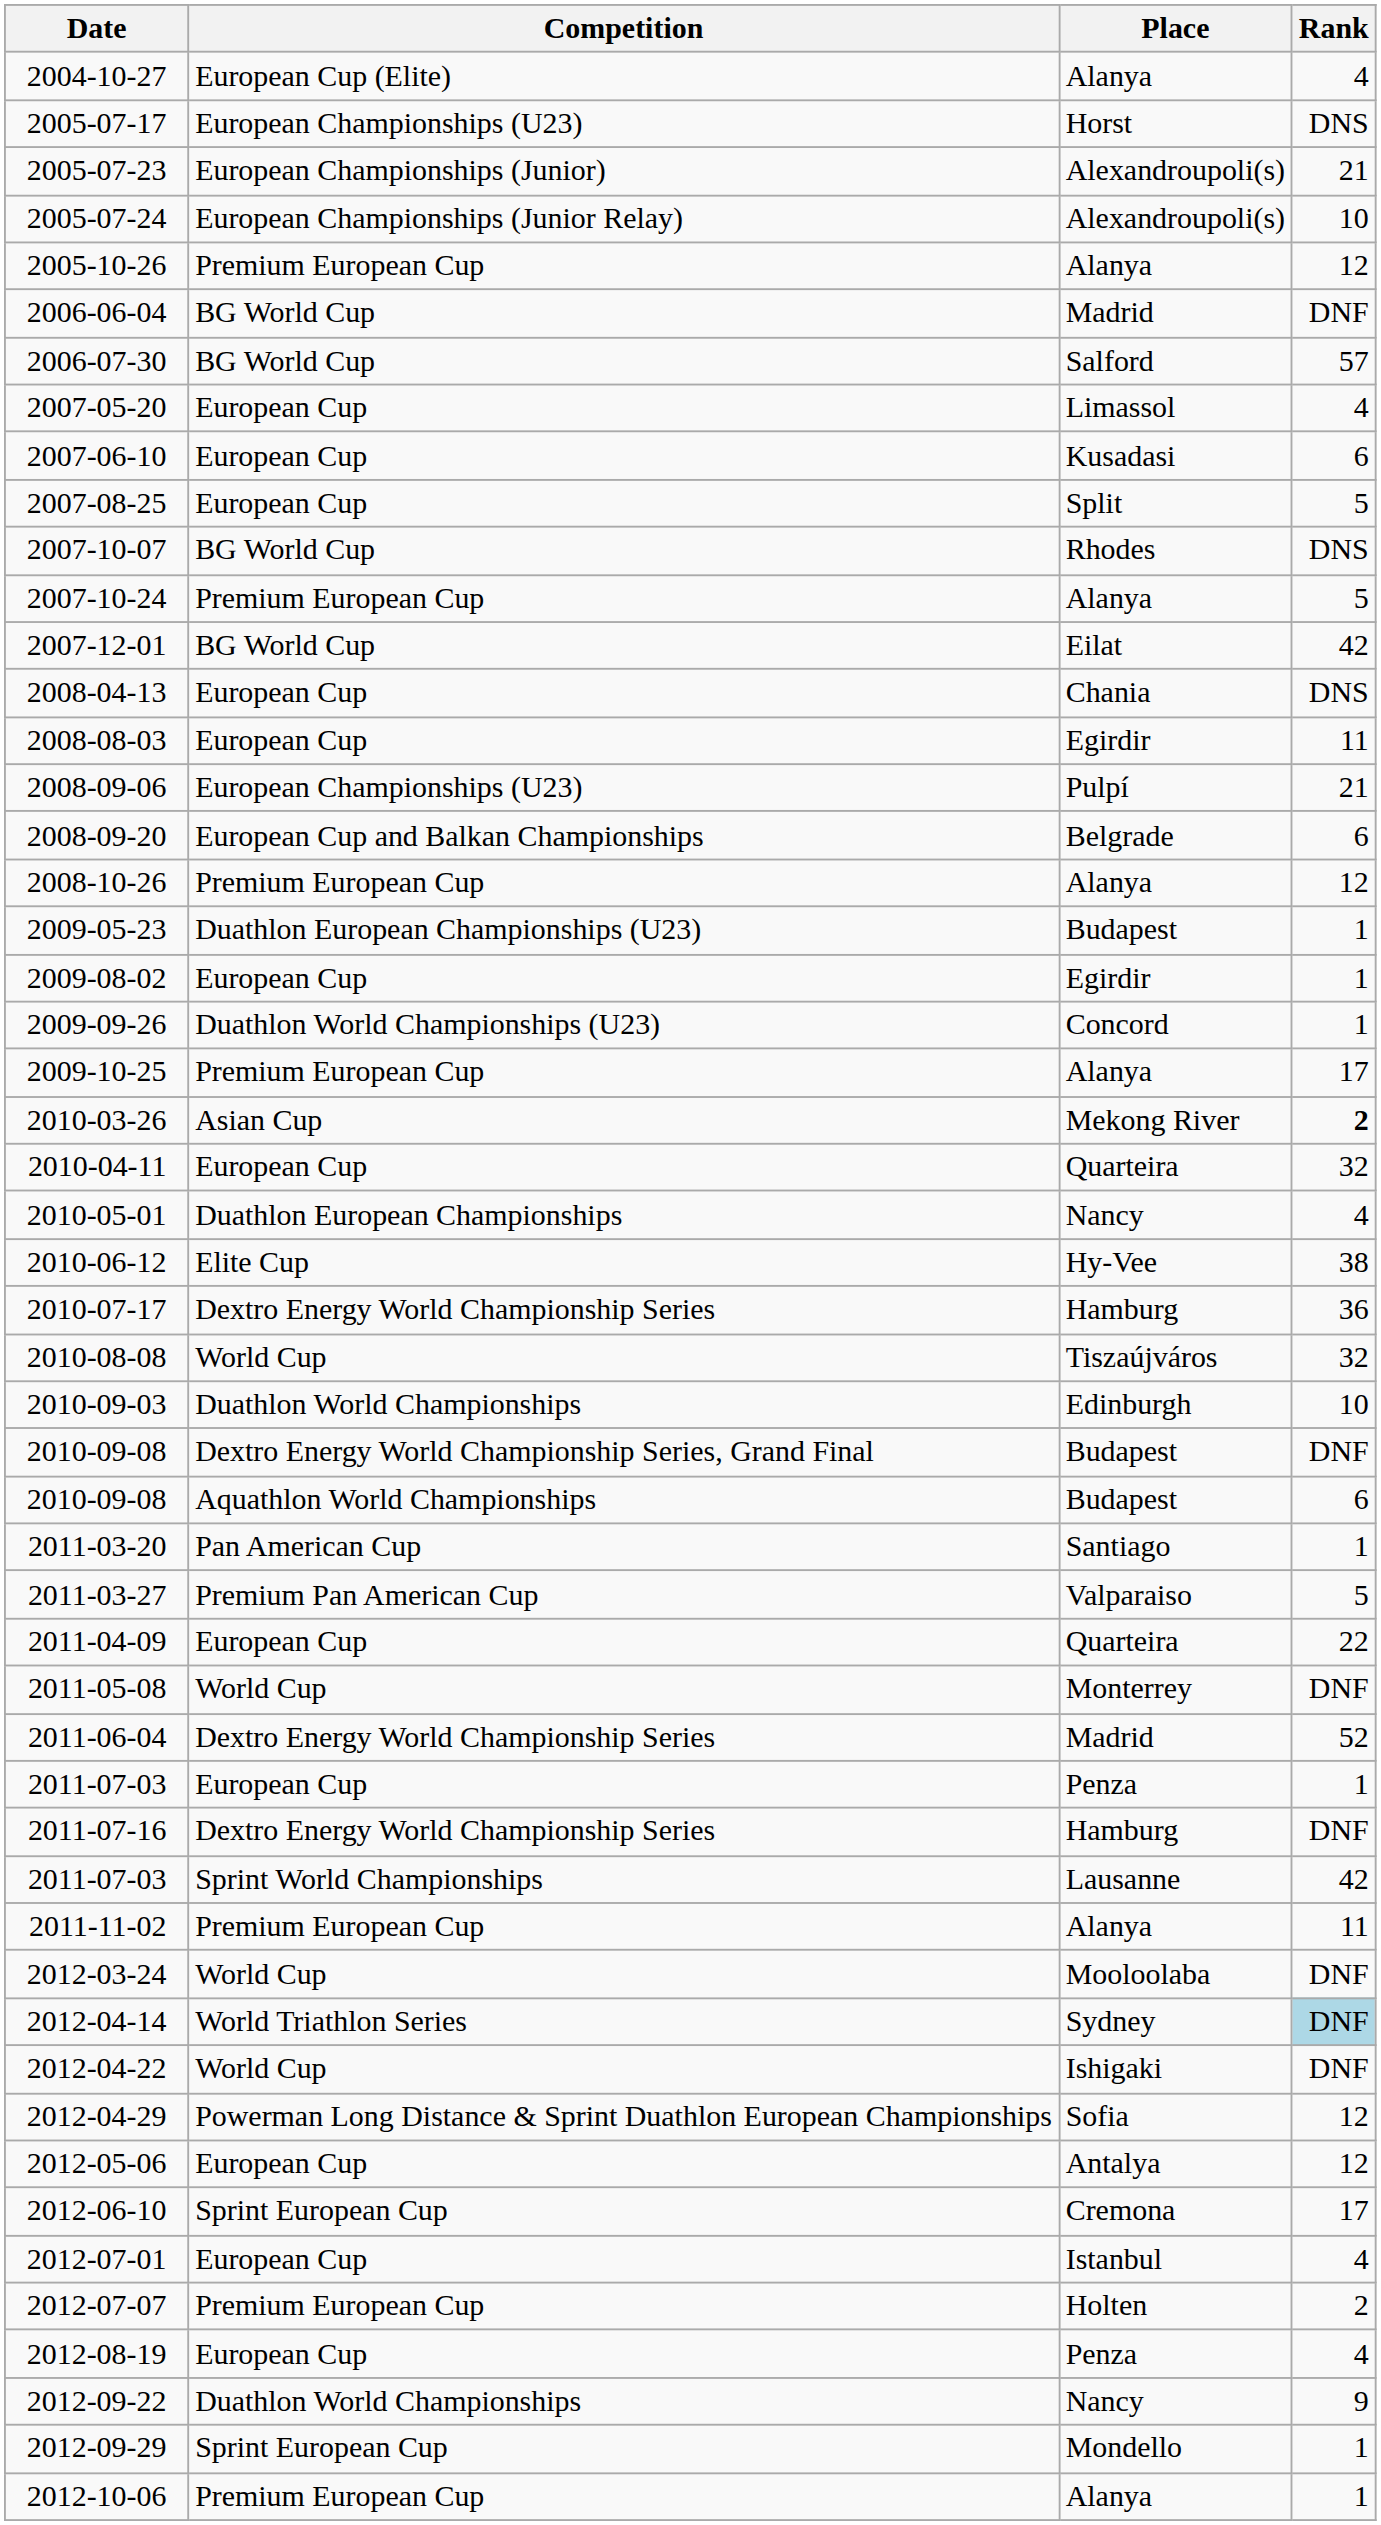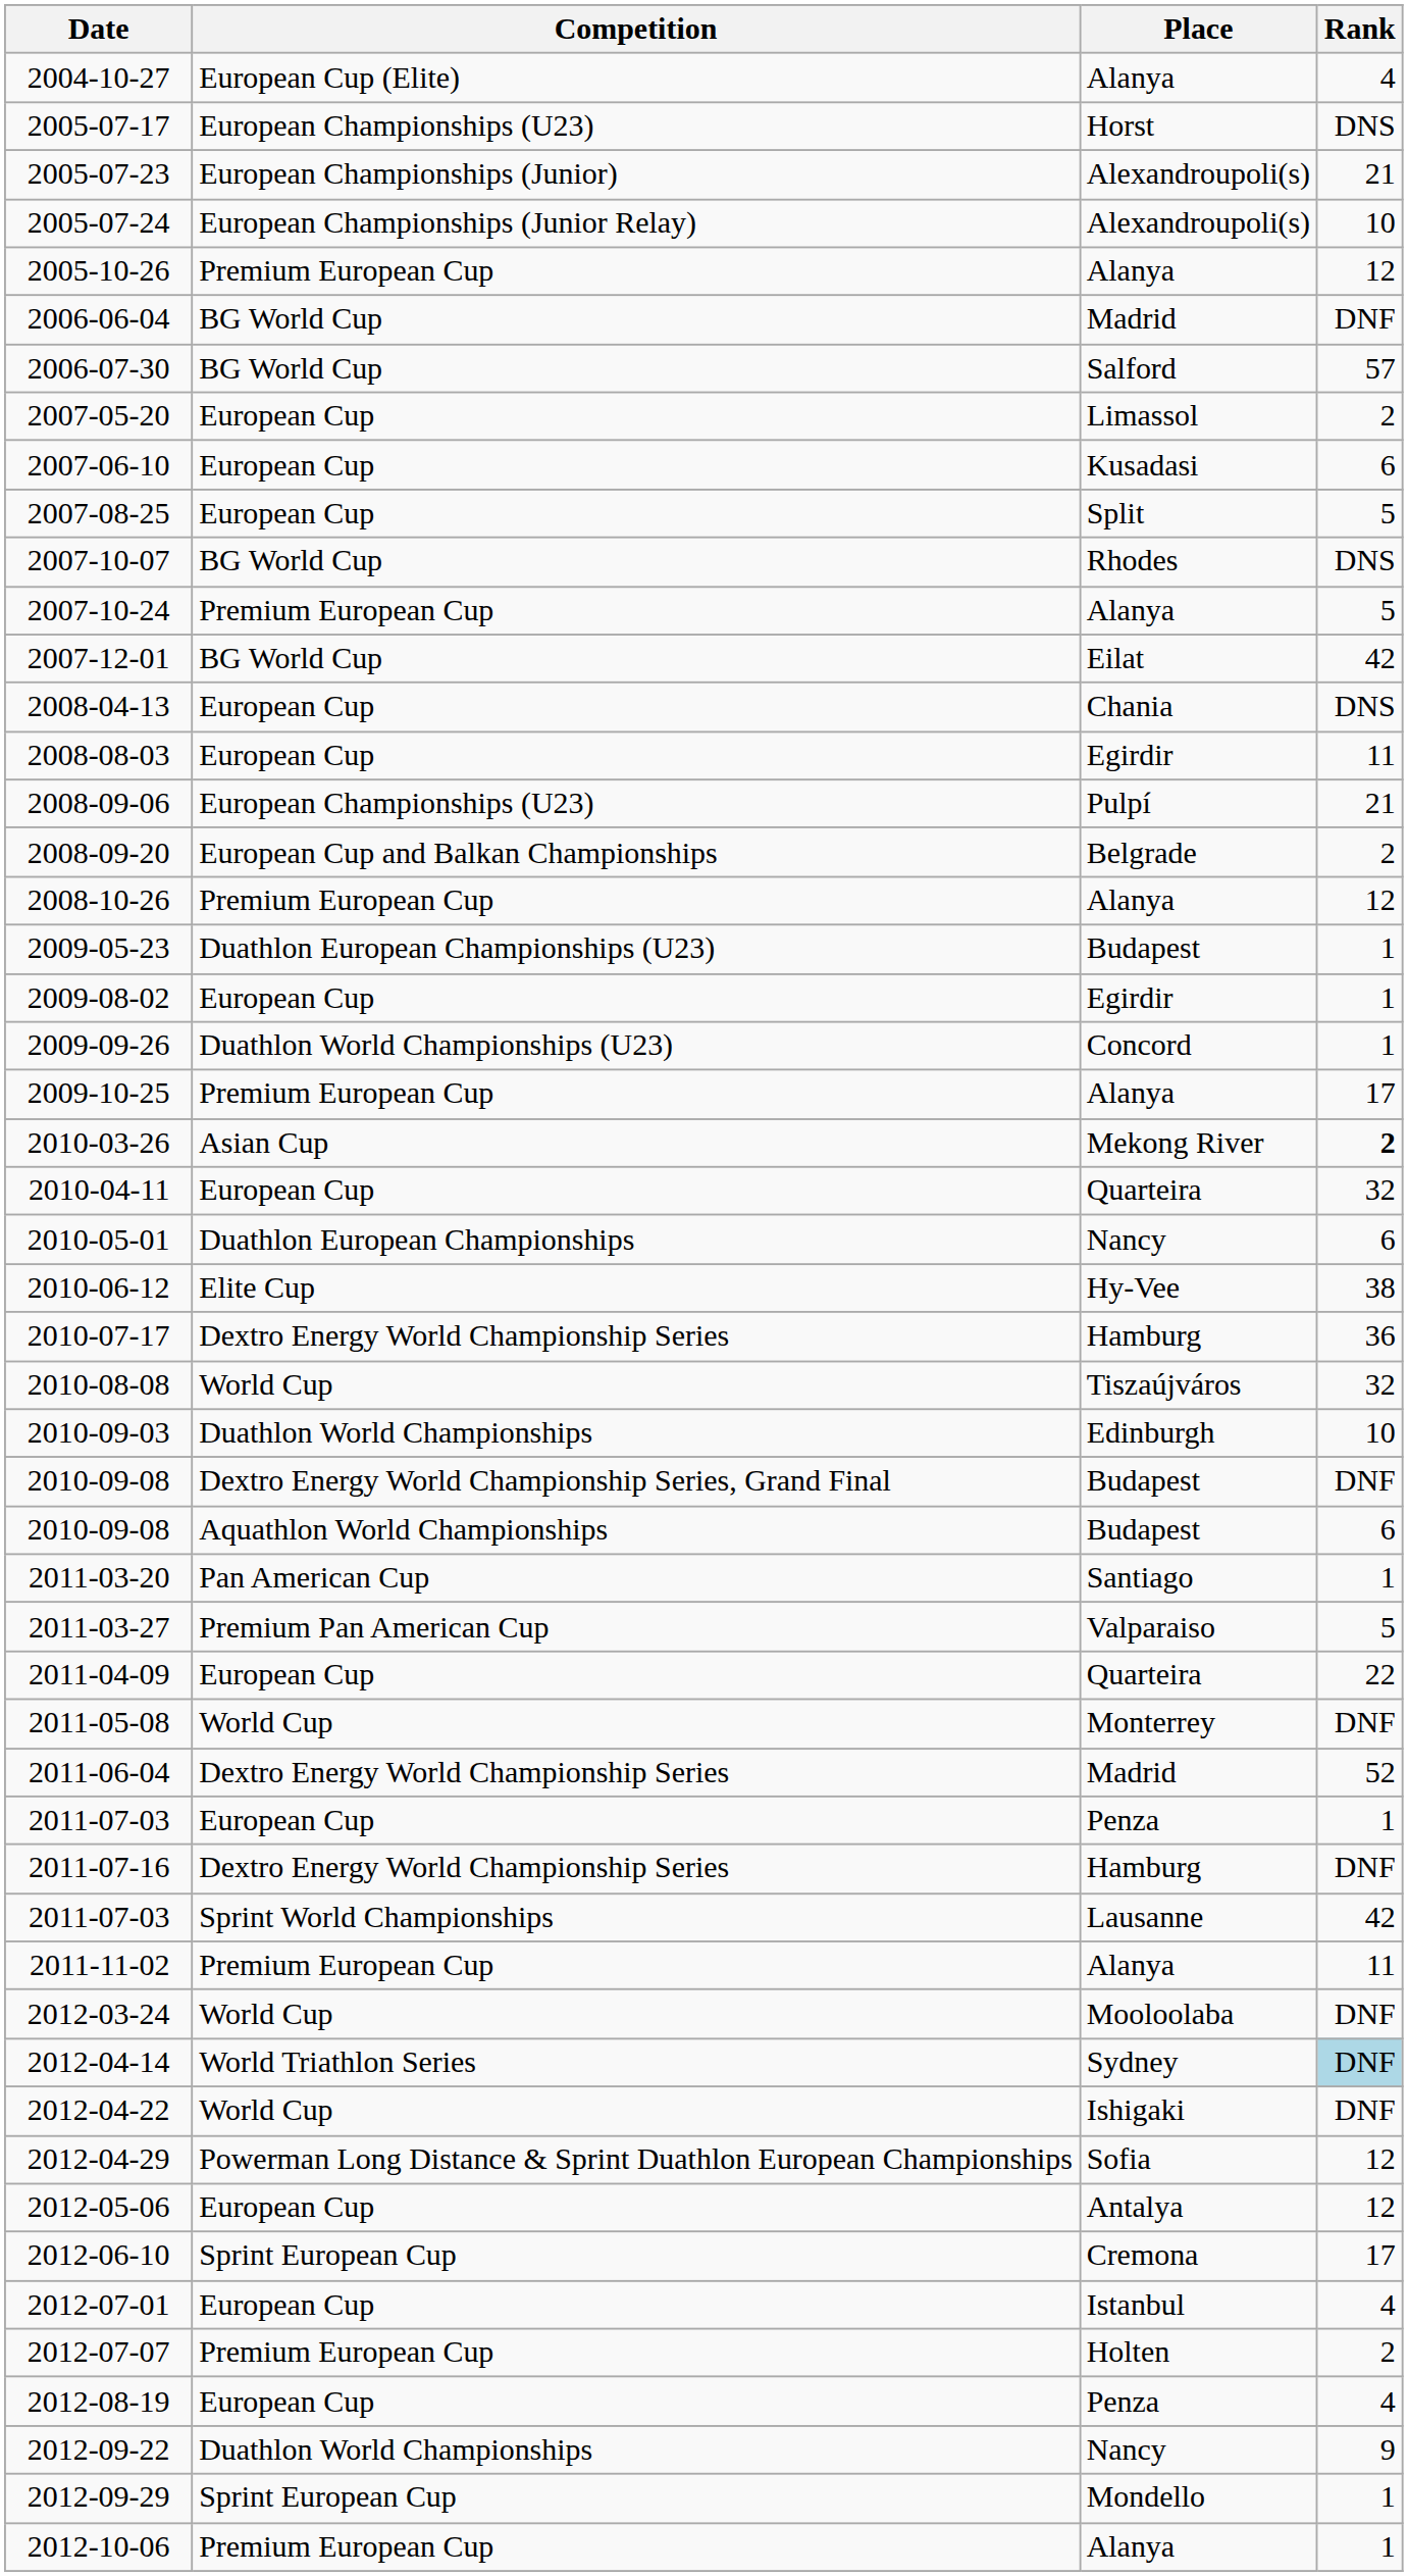 <table class="wikitable sortable">
 <tr>
 <th>Date</th>
 <th>Competition</th>
 <th>Place</th>
 <th>Rank</th>
 </tr>
 <tr>
 <td style="text-align:right">  2004-10-27  </td>
 <td>European Cup (Elite)</td>
 <td>Alanya</td>
 <td style="text-align:right">4</td>
 </tr>
 <tr>
 <td style="text-align:right">  2005-07-17  </td>
 <td>European Championships (U23)</td>
 <td>Horst</td>
 <td style="text-align:right">DNS</td>
 </tr>
 <tr>
 <td style="text-align:right">  2005-07-23  </td>
 <td>European Championships (Junior)</td>
 <td>Alexandroupoli(s)</td>
 <td style="text-align:right">21</td>
 </tr>
 <tr>
 <td style="text-align:right">  2005-07-24  </td>
 <td>European Championships (Junior Relay)</td>
 <td>Alexandroupoli(s)</td>
 <td style="text-align:right">10</td>
 </tr>
 <tr>
 <td style="text-align:right">  2005-10-26  </td>
 <td>Premium European Cup</td>
 <td>Alanya</td>
 <td style="text-align:right">12</td>
 </tr>
 <tr>
 <td style="text-align:right">  2006-06-04  </td>
 <td>BG World Cup</td>
 <td>Madrid</td>
 <td style="text-align:right">DNF</td>
 </tr>
 <tr>
 <td style="text-align:right">  2006-07-30  </td>
 <td>BG World Cup</td>
 <td>Salford</td>
 <td style="text-align:right">57</td>
 </tr>
 <tr>
 <td style="text-align:right">  2007-05-20  </td>
 <td>European Cup</td>
 <td>Limassol</td>
-<td style="text-align:right">4</td>
+<td style="text-align:right">2</td>
 </tr>
 <tr>
 <td style="text-align:right">  2007-06-10  </td>
 <td>European Cup</td>
 <td>Kusadasi</td>
 <td style="text-align:right">6</td>
 </tr>
 <tr>
 <td style="text-align:right">  2007-08-25  </td>
 <td>European Cup</td>
 <td>Split</td>
 <td style="text-align:right">5</td>
 </tr>
 <tr>
 <td style="text-align:right">  2007-10-07  </td>
 <td>BG World Cup</td>
 <td>Rhodes</td>
 <td style="text-align:right">DNS</td>
 </tr>
 <tr>
 <td style="text-align:right">  2007-10-24  </td>
 <td>Premium European Cup</td>
 <td>Alanya</td>
 <td style="text-align:right">5</td>
 </tr>
 <tr>
 <td style="text-align:right">  2007-12-01  </td>
 <td>BG World Cup</td>
 <td>Eilat</td>
 <td style="text-align:right">42</td>
 </tr>
 <tr>
 <td style="text-align:right">  2008-04-13  </td>
 <td>European Cup</td>
 <td>Chania</td>
 <td style="text-align:right">DNS</td>
 </tr>
 <tr>
 <td style="text-align:right">  2008-08-03  </td>
 <td>European Cup</td>
 <td>Egirdir</td>
 <td style="text-align:right">11</td>
 </tr>
 <tr>
 <td style="text-align:right">  2008-09-06  </td>
 <td>European Championships (U23)</td>
 <td>Pulpí</td>
 <td style="text-align:right">21</td>
 </tr>
 <tr>
 <td style="text-align:right">  2008-09-20  </td>
 <td>European Cup and Balkan Championships</td>
 <td>Belgrade</td>
-<td style="text-align:right">6</td>
+<td style="text-align:right">2</td>
 </tr>
 <tr>
 <td style="text-align:right">  2008-10-26  </td>
 <td>Premium European Cup</td>
 <td>Alanya</td>
 <td style="text-align:right">12</td>
 </tr>
 <tr>
 <td style="text-align:right">  2009-05-23  </td>
 <td>Duathlon European Championships (U23)</td>
 <td>Budapest</td>
 <td style="text-align:right">1</td>
 </tr>
 <tr>
 <td style="text-align:right">  2009-08-02  </td>
 <td>European Cup</td>
 <td>Egirdir</td>
 <td style="text-align:right">1</td>
 </tr>
 <tr>
 <td style="text-align:right">  2009-09-26  </td>
 <td>Duathlon World Championships (U23)</td>
 <td>Concord</td>
 <td style="text-align:right">1</td>
 </tr>
 <tr>
 <td style="text-align:right">  2009-10-25  </td>
 <td>Premium European Cup</td>
 <td>Alanya</td>
 <td style="text-align:right">17</td>
 </tr>
 <tr>
 <td style="text-align:right">  2010-03-26  </td>
 <td>Asian Cup</td>
 <td>Mekong River</td>
 <td style="text-align:right"><strong>2</strong></td>
 </tr>
 <tr>
 <td style="text-align:right">  2010-04-11  </td>
 <td>European Cup</td>
 <td>Quarteira</td>
 <td style="text-align:right">32</td>
 </tr>
 <tr>
 <td style="text-align:right">  2010-05-01  </td>
 <td>Duathlon European Championships</td>
 <td>Nancy</td>
-<td style="text-align:right">4</td>
+<td style="text-align:right">6</td>
 </tr>
 <tr>
 <td style="text-align:right">  2010-06-12  </td>
 <td>Elite Cup</td>
 <td>Hy-Vee</td>
 <td style="text-align:right">38</td>
 </tr>
 <tr>
 <td style="text-align:right">  2010-07-17  </td>
 <td>Dextro Energy World Championship Series</td>
 <td>Hamburg</td>
 <td style="text-align:right">36</td>
 </tr>
 <tr>
 <td style="text-align:right">  2010-08-08  </td>
 <td>World Cup</td>
 <td>Tiszaújváros</td>
 <td style="text-align:right">32</td>
 </tr>
 <tr>
 <td style="text-align:right">  2010-09-03  </td>
 <td>Duathlon World Championships</td>
 <td>Edinburgh</td>
 <td style="text-align:right">10</td>
 </tr>
 <tr>
 <td style="text-align:right">  2010-09-08  </td>
 <td>Dextro Energy World Championship Series, Grand Final</td>
 <td>Budapest</td>
 <td style="text-align:right">DNF</td>
 </tr>
 <tr>
 <td style="text-align:right">  2010-09-08  </td>
 <td>Aquathlon World Championships</td>
 <td>Budapest</td>
 <td style="text-align:right">6</td>
 </tr>
 <tr>
 <td style="text-align:right">  2011-03-20  </td>
 <td>Pan American Cup</td>
 <td>Santiago</td>
 <td style="text-align:right">1</td>
 </tr>
 <tr>
 <td style="text-align:right">  2011-03-27  </td>
 <td>Premium Pan American Cup</td>
 <td>Valparaiso</td>
 <td style="text-align:right">5</td>
 </tr>
 <tr>
 <td style="text-align:right">  2011-04-09  </td>
 <td>European Cup</td>
 <td>Quarteira</td>
 <td style="text-align:right">22</td>
 </tr>
 <tr>
 <td style="text-align:right">  2011-05-08  </td>
 <td>World Cup</td>
 <td>Monterrey</td>
 <td style="text-align:right">DNF</td>
 </tr>
 <tr>
 <td style="text-align:right">  2011-06-04  </td>
 <td>Dextro Energy World Championship Series</td>
 <td>Madrid</td>
 <td style="text-align:right">52</td>
 </tr>
 <tr>
 <td style="text-align:right">  2011-07-03  </td>
 <td>European Cup</td>
 <td>Penza</td>
 <td style="text-align:right">1</td>
 </tr>
 <tr>
 <td style="text-align:right">  2011-07-16  </td>
 <td>Dextro Energy World Championship Series</td>
 <td>Hamburg</td>
 <td style="text-align:right">DNF</td>
 </tr>
 <tr>
 <td style="text-align:right">  2011-07-03  </td>
 <td>Sprint World Championships</td>
 <td>Lausanne</td>
 <td style="text-align:right">42</td>
 </tr>
 <tr>
 <td style="text-align:right">  2011-11-02  </td>
 <td>Premium European Cup</td>
 <td>Alanya</td>
 <td style="text-align:right">11</td>
 </tr>
 <tr>
 <td style="text-align:right">  2012-03-24  </td>
 <td>World Cup</td>
 <td>Mooloolaba</td>
 <td style="text-align:right">DNF</td>
 </tr>
 <tr>
 <td style="text-align:right">  2012-04-14  </td>
 <td>World Triathlon Series</td>
 <td>Sydney</td>
 <td style="background: lightblue; text-align:right">DNF</td>
 </tr>
 <tr>
 <td style="text-align:right">  2012-04-22  </td>
 <td>World Cup</td>
 <td>Ishigaki</td>
 <td style="text-align:right">DNF</td>
 </tr>
 <tr>
 <td style="text-align:right">  2012-04-29  </td>
 <td>Powerman Long Distance & Sprint Duathlon European Championships</td>
 <td>Sofia</td>
 <td style="text-align:right">12</td>
 </tr>
 <tr>
 <td style="text-align:right">  2012-05-06  </td>
 <td>European Cup</td>
 <td>Antalya</td>
 <td style="text-align:right">12</td>
 </tr>
 <tr>
 <td style="text-align:right">  2012-06-10  </td>
 <td>Sprint European Cup</td>
 <td>Cremona</td>
 <td style="text-align:right">17</td>
 </tr>
 <tr>
 <td style="text-align:right">  2012-07-01  </td>
 <td>European Cup</td>
 <td>Istanbul</td>
 <td style="text-align:right">4</td>
 </tr>
 <tr>
 <td style="text-align:right">  2012-07-07  </td>
 <td>Premium European Cup</td>
 <td>Holten</td>
 <td style="text-align:right">2</td>
 </tr>
 <tr>
 <td style="text-align:right">  2012-08-19  </td>
 <td>European Cup</td>
 <td>Penza</td>
 <td style="text-align:right">4</td>
 </tr>
 <tr>
 <td style="text-align:right">  2012-09-22  </td>
 <td>Duathlon World Championships</td>
 <td>Nancy</td>
 <td style="text-align:right">9</td>
 </tr>
 <tr>
 <td style="text-align:right">  2012-09-29  </td>
 <td>Sprint European Cup</td>
 <td>Mondello</td>
 <td style="text-align:right">1</td>
 </tr>
 <tr>
 <td style="text-align:right">  2012-10-06  </td>
 <td>Premium European Cup</td>
 <td>Alanya</td>
 <td style="text-align:right">1</td>
 </tr>
 </table>
